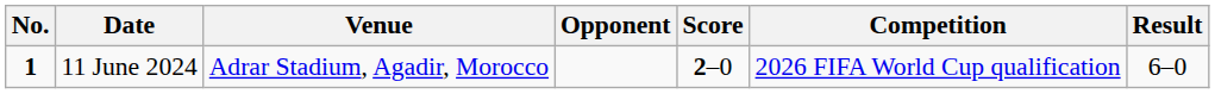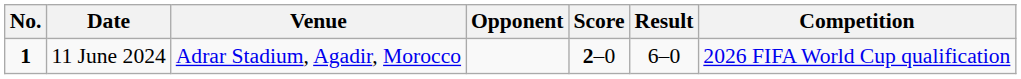 <table class="wikitable sortable">
 <tr>
 <th>No.</th>
 <th>Date</th>
 <th>Venue</th>
 <th>Opponent</th>
 <th>Score</th>
+<th>Result</th>
 <th>Competition</th>
-<th>Result</th>
 </tr>
 <tr>
 <td align="center"><strong>1</strong></td>
 <td>11 June 2024</td>
 <td><a href='#'>Adrar Stadium</a>, <a href='#'>Agadir</a>, <a href='#'>Morocco</a></td>
 <td></td>
 <td align="center"><strong>2</strong>–0</td>
+<td align="center">6–0</td>
 <td><a href='#'>2026 FIFA World Cup qualification</a></td>
-<td align="center">6–0</td>
 </tr>
 </table>
